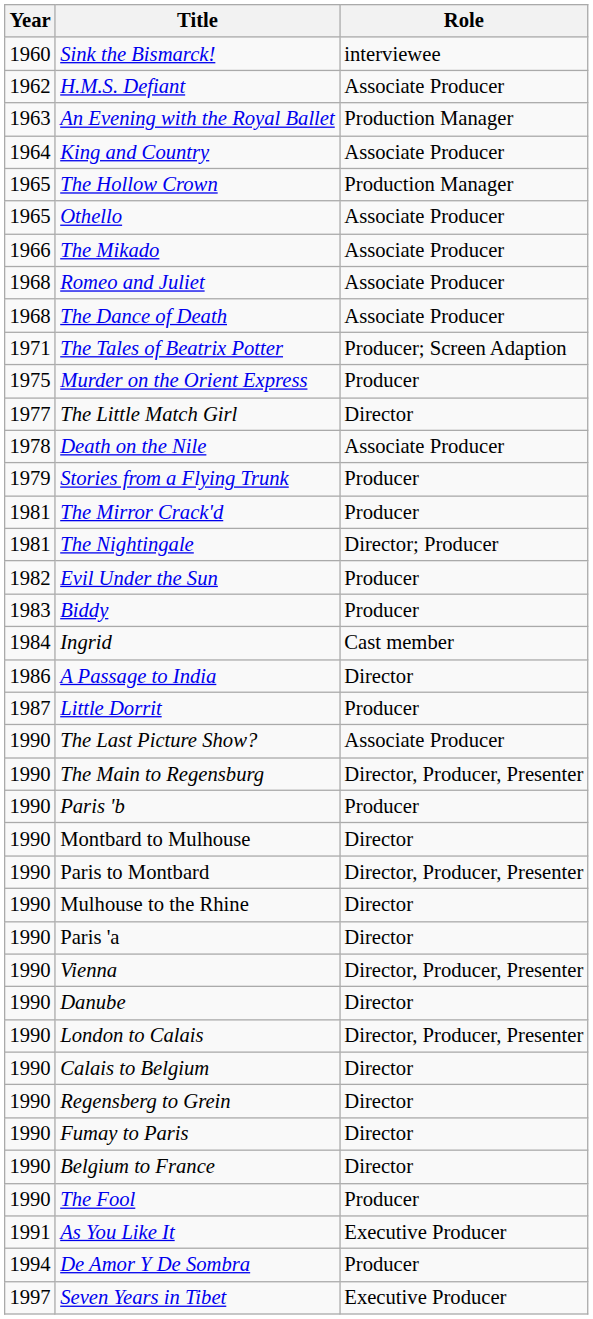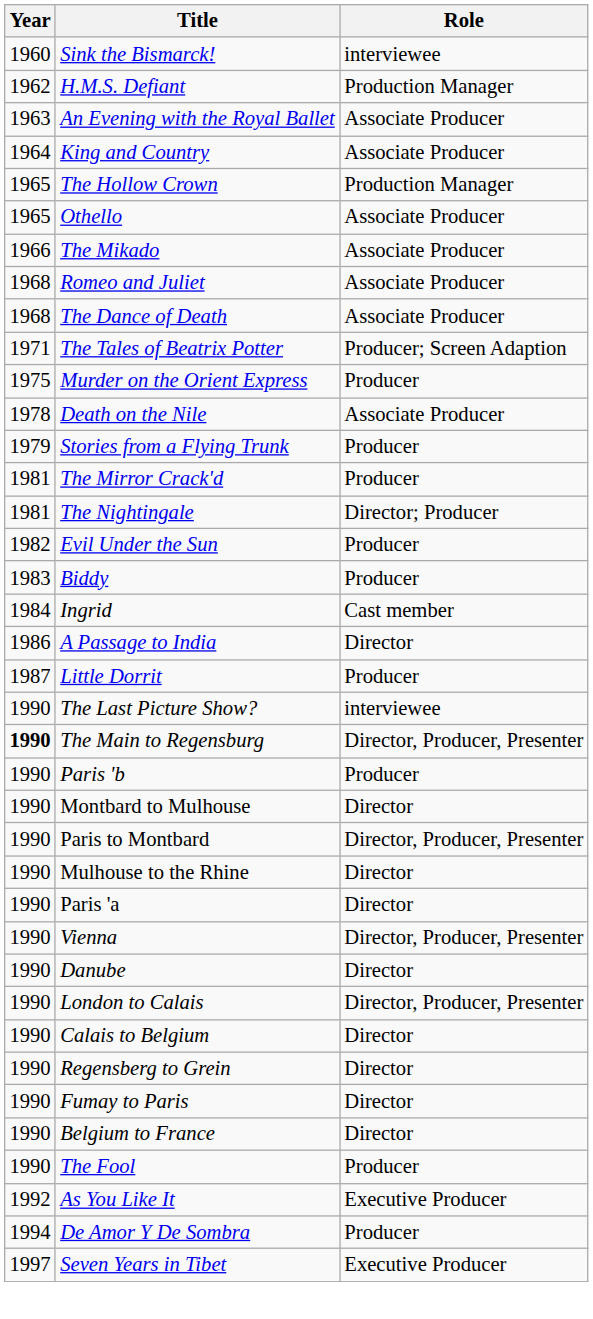 <table class="wikitable">
 <tr>
 <th>Year</th>
 <th>Title</th>
 <th>Role</th>
 </tr>
 <tr>
 <td>1960</td>
 <td><em><a href='#'>Sink the Bismarck!</a></em></td>
 <td>interviewee</td>
 </tr>
 <tr>
 <td>1962</td>
 <td><em><a href='#'>H.M.S. Defiant</a></em></td>
-<td>Associate Producer</td>
+<td>Production Manager</td>
 </tr>
 <tr>
 <td>1963</td>
 <td><em><a href='#'>An Evening with the Royal Ballet</a></em></td>
-<td>Production Manager</td>
+<td>Associate Producer</td>
 </tr>
 <tr>
 <td>1964</td>
 <td><em><a href='#'>King and Country</a></em></td>
 <td>Associate Producer</td>
 </tr>
 <tr>
 <td>1965</td>
 <td><em><a href='#'>The Hollow Crown</a></em></td>
 <td>Production Manager</td>
 </tr>
 <tr>
 <td>1965</td>
 <td><em><a href='#'>Othello</a></em></td>
 <td>Associate Producer</td>
 </tr>
 <tr>
 <td>1966</td>
 <td><em><a href='#'>The Mikado</a></em></td>
 <td>Associate Producer</td>
 </tr>
 <tr>
 <td>1968</td>
 <td><em><a href='#'>Romeo and Juliet</a></em></td>
 <td>Associate Producer</td>
 </tr>
 <tr>
 <td>1968</td>
 <td><em><a href='#'>The Dance of Death</a></em></td>
 <td>Associate Producer</td>
 </tr>
 <tr>
 <td>1971</td>
 <td><em><a href='#'>The Tales of Beatrix Potter</a></em></td>
 <td>Producer; Screen Adaption</td>
 </tr>
 <tr>
 <td>1975</td>
 <td><em><a href='#'>Murder on the Orient Express</a></em></td>
 <td>Producer</td>
-</tr>
-<tr>
-<td>1977</td>
-<td><em>The Little Match Girl</em></td>
-<td>Director</td>
 </tr>
 <tr>
 <td>1978</td>
 <td><em><a href='#'>Death on the Nile</a></em></td>
 <td>Associate Producer</td>
 </tr>
 <tr>
 <td>1979</td>
 <td><em><a href='#'>Stories from a Flying Trunk</a></em></td>
 <td>Producer</td>
 </tr>
 <tr>
 <td>1981</td>
 <td><em><a href='#'>The Mirror Crack'd</a></em></td>
 <td>Producer</td>
 </tr>
 <tr>
 <td>1981</td>
 <td><em><a href='#'>The Nightingale</a></em></td>
 <td>Director; Producer</td>
 </tr>
 <tr>
 <td>1982</td>
 <td><em><a href='#'>Evil Under the Sun</a></em></td>
 <td>Producer</td>
 </tr>
 <tr>
 <td>1983</td>
 <td><em><a href='#'>Biddy</a></em></td>
 <td>Producer</td>
 </tr>
 <tr>
 <td>1984</td>
 <td><em>Ingrid</em></td>
 <td>Cast member</td>
 </tr>
 <tr>
 <td>1986</td>
 <td><em><a href='#'>A Passage to India</a></em></td>
 <td>Director</td>
 </tr>
 <tr>
 <td>1987</td>
 <td><em><a href='#'>Little Dorrit</a></em></td>
 <td>Producer</td>
 </tr>
 <tr>
 <td>1990</td>
 <td><em>The Last Picture Show?</em></td>
-<td>Associate Producer</td>
+<td>interviewee</td>
 </tr>
 <tr>
-<td>1990</td>
+<td><strong>1990</strong></td>
 <td><em>The Main to Regensburg</em></td>
 <td>Director, Producer, Presenter</td>
 </tr>
 <tr>
 <td>1990</td>
 <td><em>Paris 'b<strong></td>
 <td>Producer</td>
 </tr>
 <tr>
 <td>1990</td>
 <td></em>Montbard to Mulhouse<em></td>
 <td>Director</td>
 </tr>
 <tr>
 <td>1990</td>
 <td></em>Paris to Montbard<em></td>
 <td>Director, Producer, Presenter</td>
 </tr>
 <tr>
 <td>1990</td>
 <td></em>Mulhouse to the Rhine<em></td>
 <td>Director</td>
 </tr>
 <tr>
 <td>1990</td>
 <td></em>Paris 'a</strong></td>
 <td>Director</td>
 </tr>
 <tr>
 <td>1990</td>
 <td><em>Vienna</em></td>
 <td>Director, Producer, Presenter</td>
 </tr>
 <tr>
 <td>1990</td>
 <td><em>Danube</em></td>
 <td>Director</td>
 </tr>
 <tr>
 <td>1990</td>
 <td><em>London to Calais</em></td>
 <td>Director, Producer, Presenter</td>
 </tr>
 <tr>
 <td>1990</td>
 <td><em>Calais to Belgium</em></td>
 <td>Director</td>
 </tr>
 <tr>
 <td>1990</td>
 <td><em>Regensberg to Grein</em></td>
 <td>Director</td>
 </tr>
 <tr>
 <td>1990</td>
 <td><em>Fumay to Paris</em></td>
 <td>Director</td>
 </tr>
 <tr>
 <td>1990</td>
 <td><em>Belgium to France</em></td>
 <td>Director</td>
 </tr>
 <tr>
 <td>1990</td>
 <td><em><a href='#'>The Fool</a></em></td>
 <td>Producer</td>
 </tr>
 <tr>
-<td>1991</td>
+<td>1992</td>
 <td><em><a href='#'>As You Like It</a></em></td>
 <td>Executive Producer</td>
 </tr>
 <tr>
 <td>1994</td>
 <td><em><a href='#'>De Amor Y De Sombra</a></em></td>
 <td>Producer</td>
 </tr>
 <tr>
 <td>1997</td>
 <td><em><a href='#'>Seven Years in Tibet</a></em></td>
 <td>Executive Producer</td>
 </tr>
 </table>
